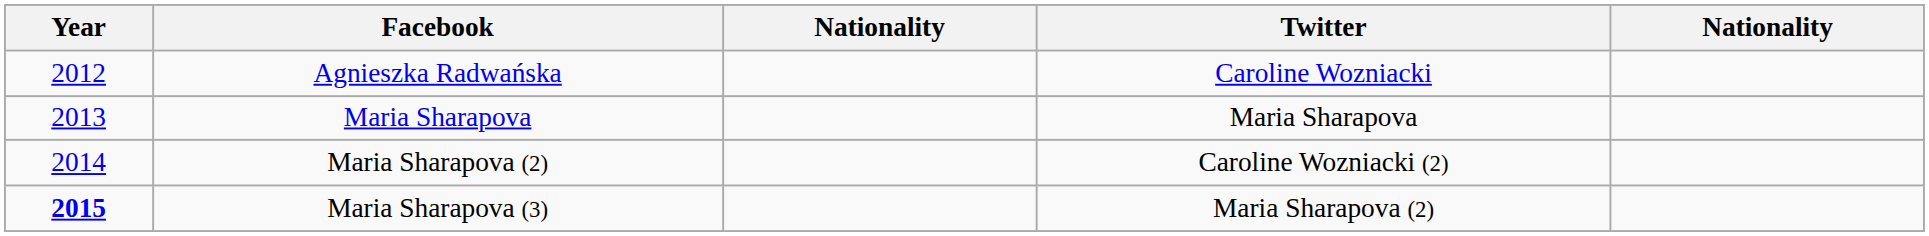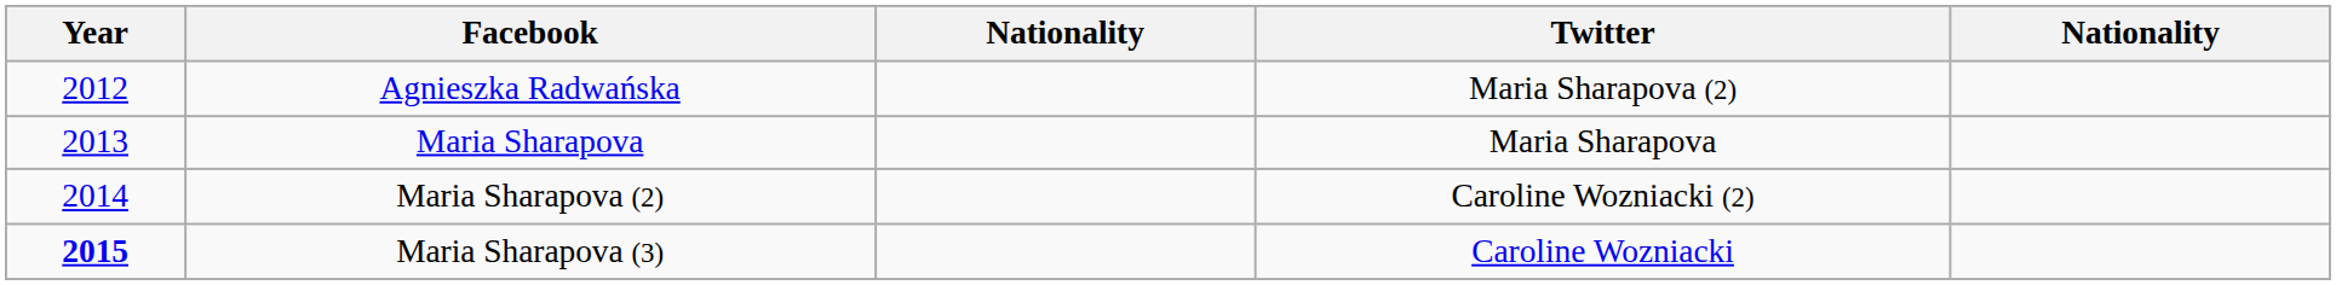 <table class="wikitable" style="width: 80%; text-align:center; font-size:90%">
 <tr>
 <th>Year</th>
 <th>Facebook</th>
 <th>Nationality</th>
 <th>Twitter</th>
 <th>Nationality</th>
 </tr>
 <tr>
 <td><a href='#'>2012</a></td>
 <td><a href='#'>Agnieszka Radwańska</a></td>
 <td></td>
-<td><a href='#'>Caroline Wozniacki</a></td>
+<td>Maria Sharapova <small>(2) </small></td>
 <td></td>
 </tr>
 <tr>
 <td><a href='#'>2013</a></td>
 <td><a href='#'>Maria Sharapova</a></td>
 <td></td>
 <td>Maria Sharapova</td>
 <td></td>
 </tr>
 <tr>
 <td><a href='#'>2014</a></td>
 <td>Maria Sharapova <small>(2) </small></td>
 <td></td>
 <td>Caroline Wozniacki <small>(2) </small></td>
 <td></td>
 </tr>
 <tr>
 <td><strong><a href='#'>2015</a></strong></td>
 <td>Maria Sharapova <small>(3) </small></td>
 <td></td>
-<td>Maria Sharapova <small>(2) </small></td>
+<td><a href='#'>Caroline Wozniacki</a></td>
 <td></td>
 </tr>
 </table>
